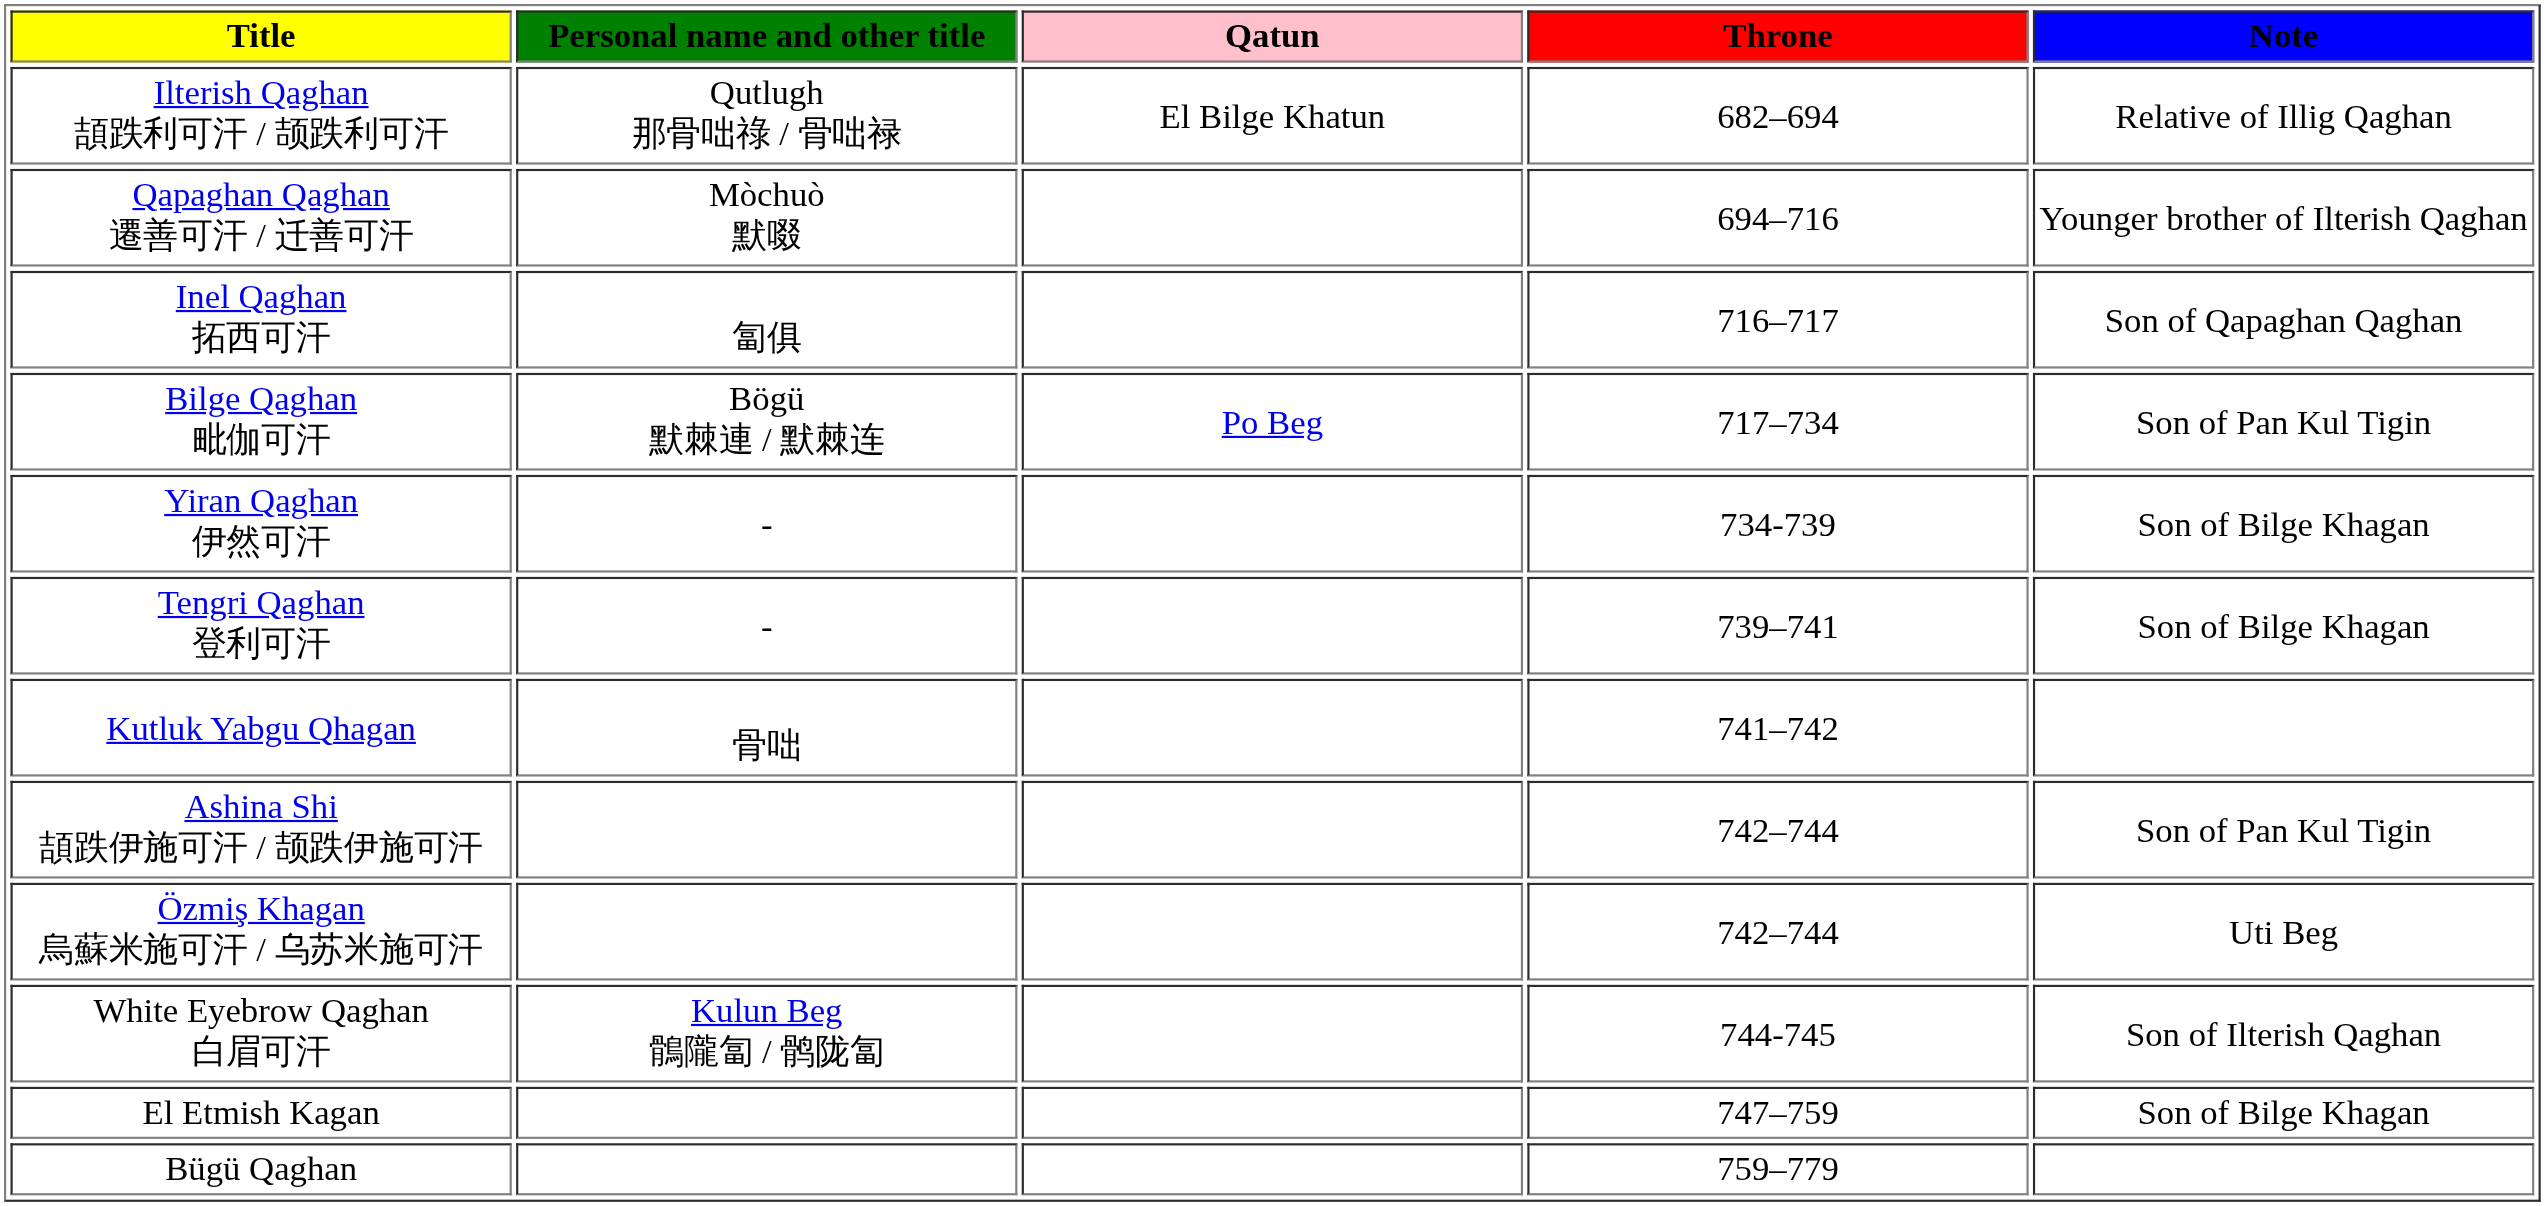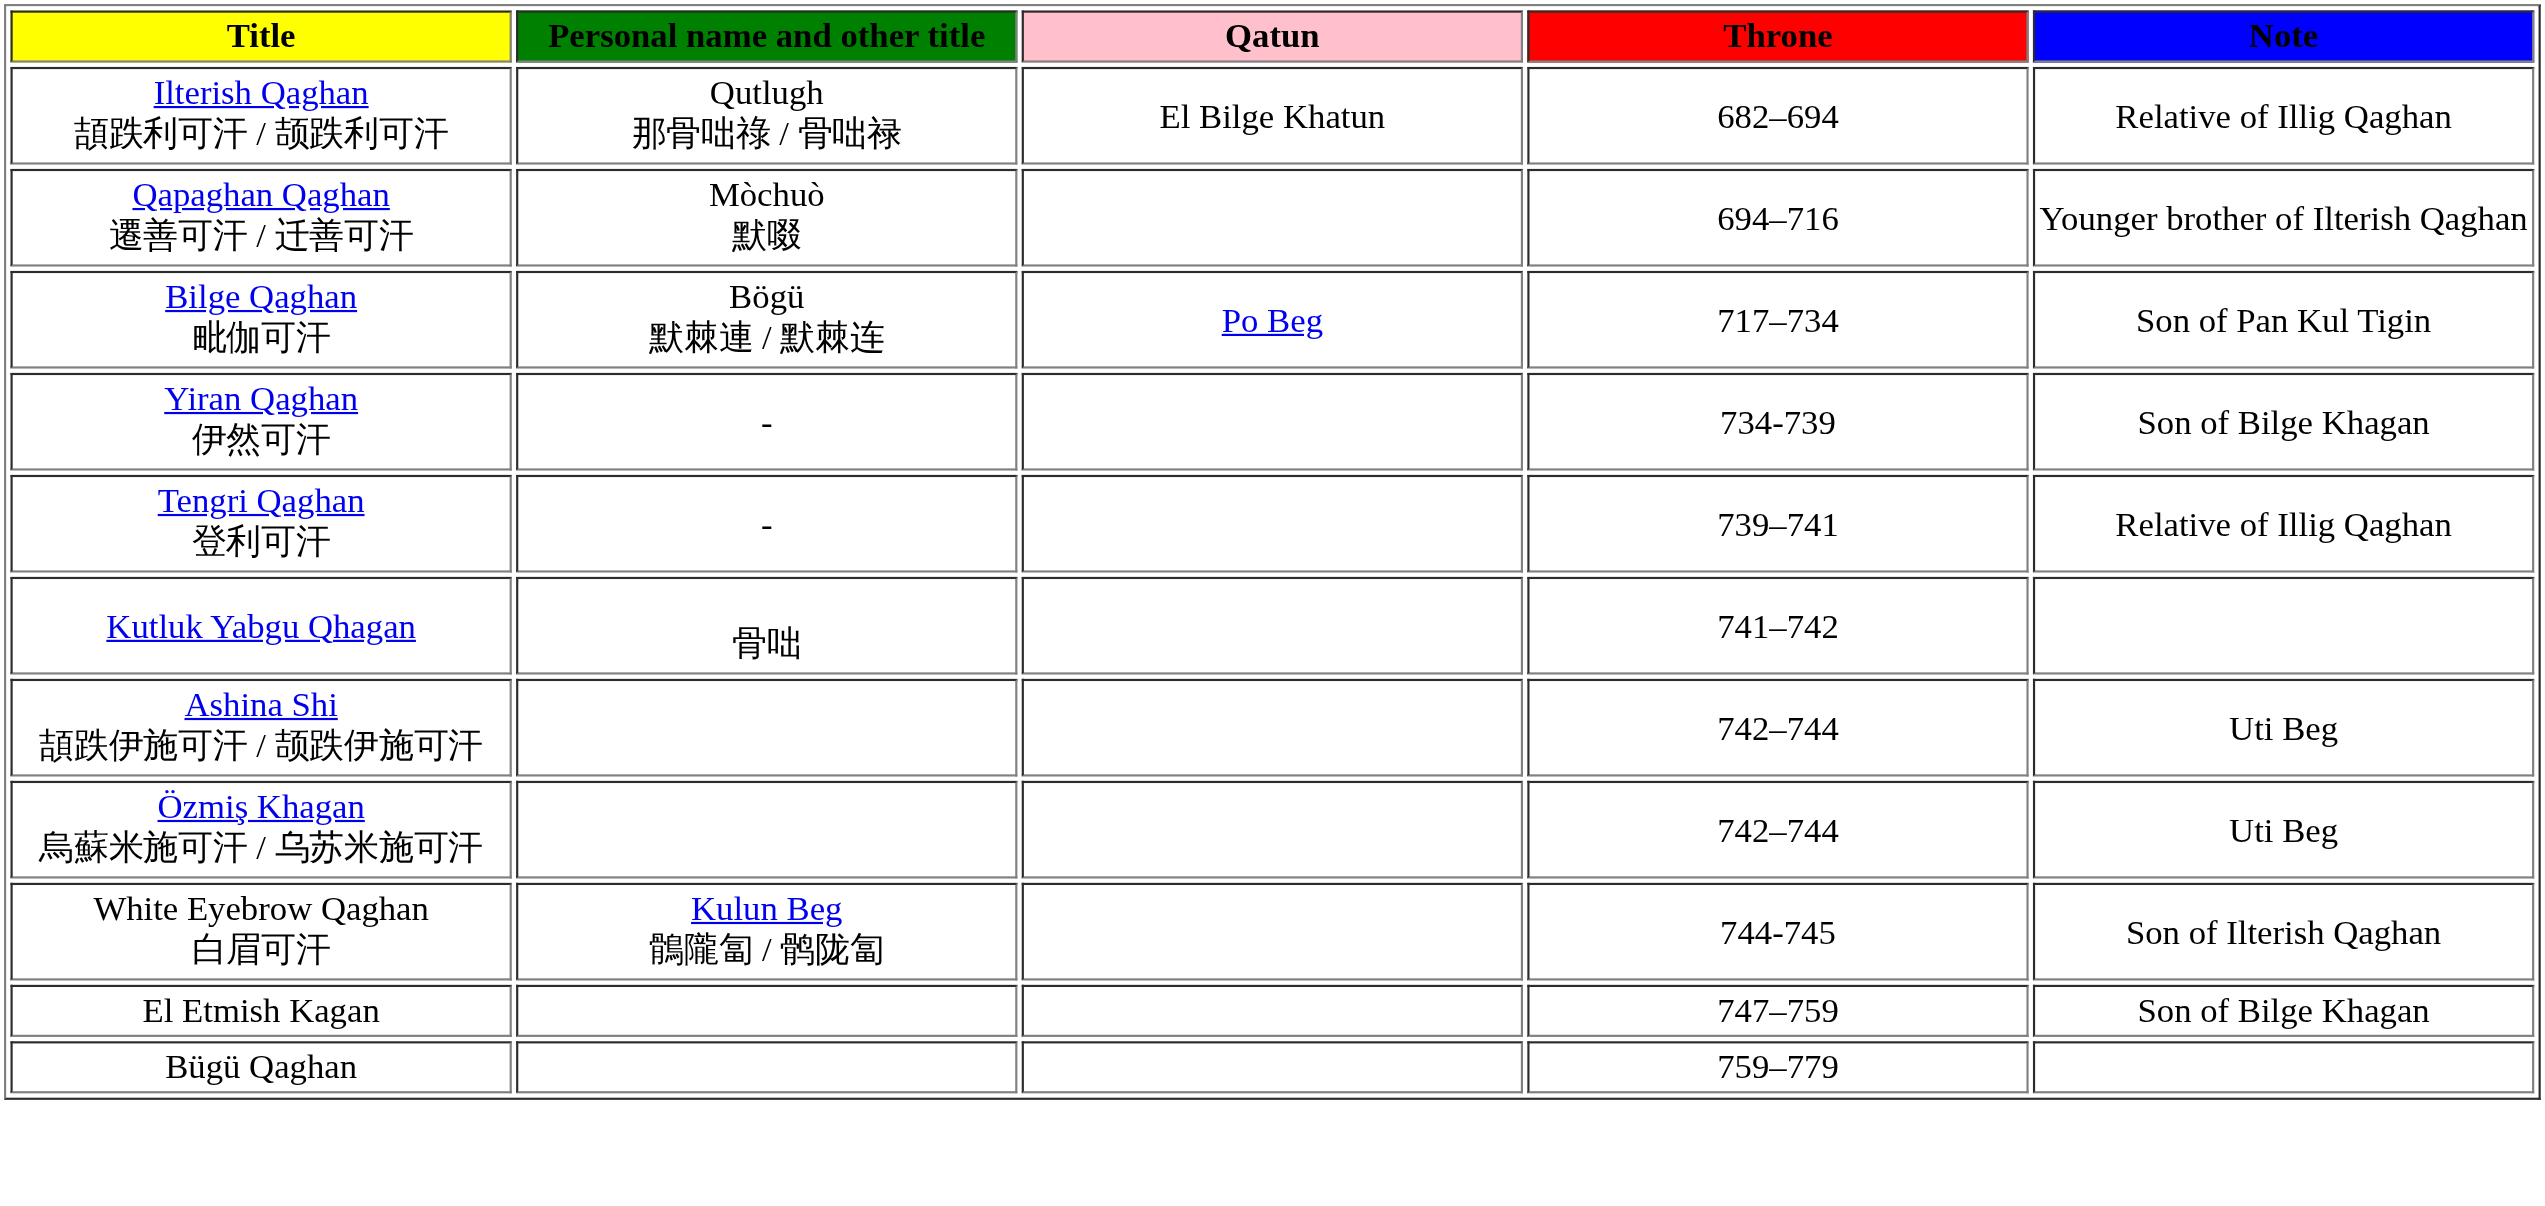 <table border="1" cellpadding="2">
 <tr>
 <th width="225" bgcolor="#FFFF00">Title</th>
 <th width="225" bgcolor=green>Personal name and other title</th>
 <th width="225" bgcolor=pink>Qatun</th>
 <th width="225" bgcolor="#FF0000">Throne</th>
 <th width="225" bgcolor=blue>Note</th>
 </tr>
 <tr align="center">
 <td><a href='#'>Ilterish Qaghan</a><br>頡跌利可汗 / 颉跌利可汗</td>
 <td>Qutlugh<br>那骨咄祿 / 骨咄禄</td>
 <td>El Bilge Khatun</td>
 <td>682–694</td>
 <td>Relative of Illig Qaghan</td>
 </tr>
 <tr align="center">
 <td><a href='#'>Qapaghan Qaghan</a><br>遷善可汗 / 迁善可汗</td>
 <td>Mòchuò<br>默啜</td>
 <td></td>
 <td>694–716</td>
 <td>Younger brother of Ilterish Qaghan</td>
 </tr>
 <tr align="center">
-<td><a href='#'>Inel Qaghan</a><br>拓西可汗</td>
-<td><br>匐俱</td>
-<td></td>
-<td>716–717</td>
-<td>Son of Qapaghan Qaghan</td>
-</tr>
-<tr align="center">
 <td><a href='#'>Bilge Qaghan</a><br>毗伽可汗</td>
 <td>Bögü<br>默棘連 / 默棘连</td>
 <td><a href='#'>Po Beg</a></td>
 <td>717–734</td>
 <td>Son of Pan Kul Tigin</td>
 </tr>
 <tr align="center">
 <td><a href='#'>Yiran Qaghan</a><br>伊然可汗</td>
 <td>-</td>
 <td></td>
 <td>734-739</td>
 <td>Son of Bilge Khagan</td>
 </tr>
 <tr align="center">
 <td><a href='#'>Tengri Qaghan</a><br>登利可汗</td>
 <td>-</td>
 <td></td>
 <td>739–741</td>
-<td>Son of Bilge Khagan</td>
+<td>Relative of Illig Qaghan</td>
 </tr>
 <tr align="center">
 <td><a href='#'>Kutluk Yabgu Qhagan</a></td>
 <td><br>骨咄</td>
 <td></td>
 <td>741–742</td>
 <td></td>
 </tr>
 <tr align="center">
 <td><a href='#'>Ashina Shi</a><br>頡跌伊施可汗 / 颉跌伊施可汗</td>
 <td></td>
 <td></td>
 <td>742–744</td>
-<td>Son of Pan Kul Tigin</td>
+<td>Uti Beg</td>
 </tr>
 <tr align="center">
 <td><a href='#'>Özmiş Khagan</a><br>烏蘇米施可汗 / 乌苏米施可汗</td>
 <td></td>
 <td></td>
 <td>742–744</td>
 <td>Uti Beg</td>
 </tr>
 <tr align="center">
 <td>White Eyebrow Qaghan <br>白眉可汗</td>
 <td><a href='#'>Kulun Beg</a> <br> 鶻隴匐 / 鹘陇匐</td>
 <td></td>
 <td>744-745</td>
 <td>Son of Ilterish Qaghan</td>
 </tr>
 <tr align="center">
 <td>El Etmish Kagan</td>
 <td></td>
 <td></td>
 <td>747–759</td>
 <td>Son of Bilge Khagan</td>
 </tr>
 <tr align="center">
 <td>Bügü Qaghan</td>
 <td></td>
 <td></td>
 <td>759–779</td>
 <td></td>
 </tr>
 </table>
